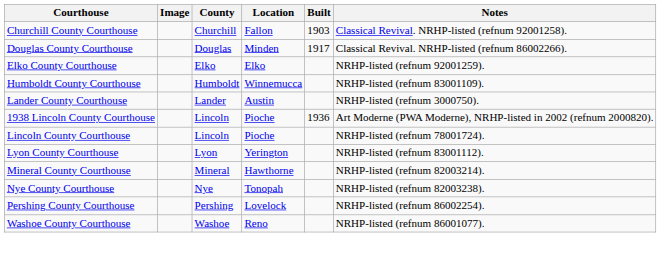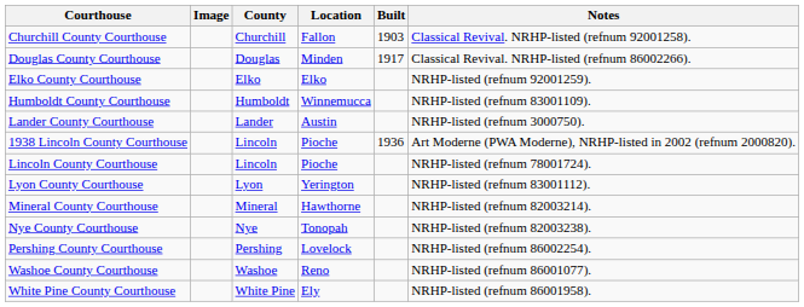 <table class="wikitable sortable sticky-header sort-under">
 <tr>
 <th>Courthouse</th>
 <th>Image</th>
 <th>County</th>
 <th>Location</th>
 <th>Built</th>
 <th>Notes</th>
 </tr>
 <tr>
 <td><a href='#'>Churchill County Courthouse</a></td>
 <td></td>
 <td><a href='#'>Churchill</a></td>
 <td><a href='#'>Fallon</a><br><small></small></td>
 <td>1903</td>
 <td><a href='#'>Classical Revival</a>. NRHP-listed (refnum 92001258).</td>
 </tr>
 <tr>
 <td><a href='#'>Douglas County Courthouse</a></td>
 <td></td>
 <td><a href='#'>Douglas</a></td>
 <td><a href='#'>Minden</a><br><small></small></td>
 <td>1917</td>
 <td>Classical Revival. NRHP-listed (refnum 86002266).</td>
 </tr>
 <tr>
 <td><a href='#'>Elko County Courthouse</a></td>
 <td></td>
 <td><a href='#'>Elko</a></td>
 <td><a href='#'>Elko</a></td>
 <td></td>
 <td>NRHP-listed (refnum 92001259).</td>
 </tr>
 <tr>
 <td><a href='#'>Humboldt County Courthouse</a></td>
 <td></td>
 <td><a href='#'>Humboldt</a></td>
 <td><a href='#'>Winnemucca</a></td>
 <td></td>
 <td>NRHP-listed (refnum 83001109).</td>
 </tr>
 <tr>
 <td><a href='#'>Lander County Courthouse</a></td>
 <td></td>
 <td><a href='#'>Lander</a></td>
 <td><a href='#'>Austin</a></td>
 <td></td>
 <td>NRHP-listed (refnum 3000750).</td>
 </tr>
 <tr>
 <td><a href='#'>1938 Lincoln County Courthouse</a></td>
 <td></td>
 <td><a href='#'>Lincoln</a></td>
 <td><a href='#'>Pioche</a><br><small></small></td>
 <td>1936</td>
 <td>Art Moderne (PWA Moderne), NRHP-listed in 2002 (refnum 2000820).</td>
 </tr>
 <tr>
 <td><a href='#'>Lincoln County Courthouse</a></td>
 <td></td>
 <td><a href='#'>Lincoln</a></td>
 <td><a href='#'>Pioche</a></td>
 <td></td>
 <td>NRHP-listed (refnum 78001724).</td>
 </tr>
 <tr>
 <td><a href='#'>Lyon County Courthouse</a></td>
 <td></td>
 <td><a href='#'>Lyon</a></td>
 <td><a href='#'>Yerington</a></td>
 <td></td>
 <td>NRHP-listed (refnum 83001112).</td>
 </tr>
 <tr>
 <td><a href='#'>Mineral County Courthouse</a></td>
 <td></td>
 <td><a href='#'>Mineral</a></td>
 <td><a href='#'>Hawthorne</a></td>
 <td></td>
 <td>NRHP-listed (refnum 82003214).</td>
 </tr>
 <tr>
 <td><a href='#'>Nye County Courthouse</a></td>
 <td></td>
 <td><a href='#'>Nye</a></td>
 <td><a href='#'>Tonopah</a></td>
 <td></td>
 <td>NRHP-listed (refnum 82003238).</td>
 </tr>
 <tr>
 <td><a href='#'>Pershing County Courthouse</a></td>
 <td></td>
 <td><a href='#'>Pershing</a></td>
 <td><a href='#'>Lovelock</a></td>
 <td></td>
 <td>NRHP-listed (refnum 86002254).</td>
 </tr>
 <tr>
 <td><a href='#'>Washoe County Courthouse</a></td>
 <td></td>
 <td><a href='#'>Washoe</a></td>
 <td><a href='#'>Reno</a></td>
 <td></td>
 <td>NRHP-listed (refnum 86001077).</td>
 </tr>
+<tr>
+<td><a href='#'>White Pine County Courthouse</a></td>
+<td></td>
+<td><a href='#'>White Pine</a></td>
+<td><a href='#'>Ely</a></td>
+<td></td>
+<td>NRHP-listed (refnum 86001958).</td>
+</tr>
 </table>
